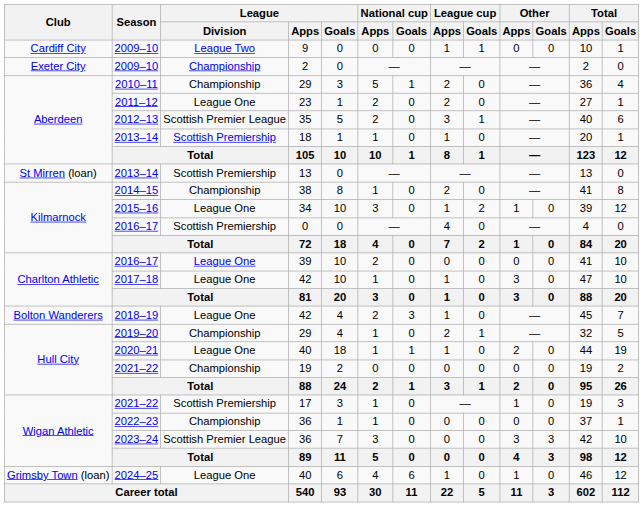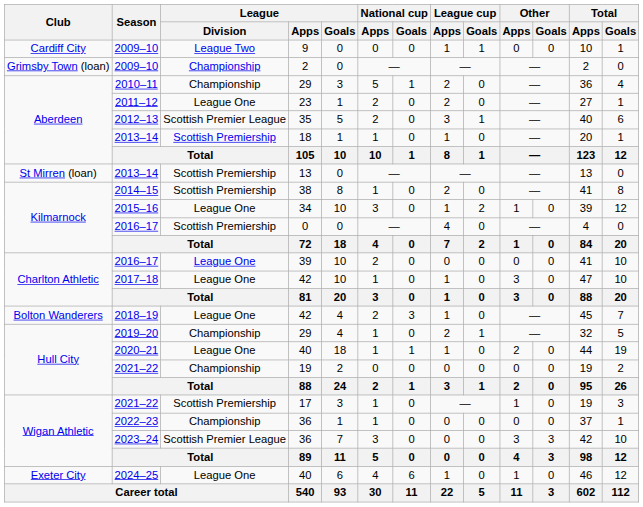 <table class="wikitable" style="text-align:center">
 <tr>
 <th rowspan=2>Club</th>
 <th rowspan=2>Season</th>
 <th colspan=3>League</th>
 <th colspan=2>National cup</th>
 <th colspan=2>League cup</th>
 <th colspan=2>Other</th>
 <th colspan=2>Total</th>
 </tr>
 <tr>
 <th>Division</th>
 <th>Apps</th>
 <th>Goals</th>
 <th>Apps</th>
 <th>Goals</th>
 <th>Apps</th>
 <th>Goals</th>
 <th>Apps</th>
 <th>Goals</th>
 <th>Apps</th>
 <th>Goals</th>
 </tr>
 <tr>
 <td><a href='#'>Cardiff City</a></td>
 <td><a href='#'>2009–10</a></td>
 <td><a href='#'>League Two</a></td>
 <td>9</td>
 <td>0</td>
 <td>0</td>
 <td>0</td>
 <td>1</td>
 <td>1</td>
 <td>0</td>
 <td>0</td>
 <td>10</td>
 <td>1</td>
 </tr>
 <tr>
-<td><a href='#'>Exeter City</a></td>
+<td><a href='#'>Grimsby Town</a> (loan)</td>
 <td><a href='#'>2009–10</a></td>
 <td><a href='#'>Championship</a></td>
 <td>2</td>
 <td>0</td>
 <td colspan=2>—</td>
 <td colspan=2>—</td>
 <td colspan=2>—</td>
 <td>2</td>
 <td>0</td>
 </tr>
 <tr>
 <td rowspan="5"><a href='#'>Aberdeen</a></td>
 <td><a href='#'>2010–11</a></td>
 <td>Championship</td>
 <td>29</td>
 <td>3</td>
 <td>5</td>
 <td>1</td>
 <td>2</td>
 <td>0</td>
 <td colspan=2>—</td>
 <td>36</td>
 <td>4</td>
 </tr>
 <tr>
 <td><a href='#'>2011–12</a></td>
 <td>League One</td>
 <td>23</td>
 <td>1</td>
 <td>2</td>
 <td>0</td>
 <td>2</td>
 <td>0</td>
 <td colspan=2>—</td>
 <td>27</td>
 <td>1</td>
 </tr>
 <tr>
 <td><a href='#'>2012–13</a></td>
 <td>Scottish Premier League</td>
 <td>35</td>
 <td>5</td>
 <td>2</td>
 <td>0</td>
 <td>3</td>
 <td>1</td>
 <td colspan=2>—</td>
 <td>40</td>
 <td>6</td>
 </tr>
 <tr>
 <td><a href='#'>2013–14</a></td>
 <td><a href='#'>Scottish Premiership</a></td>
 <td>18</td>
 <td>1</td>
 <td>1</td>
 <td>0</td>
 <td>1</td>
 <td>0</td>
 <td colspan=2>—</td>
 <td>20</td>
 <td>1</td>
 </tr>
 <tr>
 <th colspan=2>Total</th>
 <th>105</th>
 <th>10</th>
 <th>10</th>
 <th>1</th>
 <th>8</th>
 <th>1</th>
 <th colspan=2>—</th>
 <th>123</th>
 <th>12</th>
 </tr>
 <tr>
 <td><a href='#'>St Mirren</a> (loan)</td>
 <td><a href='#'>2013–14</a></td>
 <td>Scottish Premiership</td>
 <td>13</td>
 <td>0</td>
 <td colspan=2>—</td>
 <td colspan=2>—</td>
 <td colspan=2>—</td>
 <td>13</td>
 <td>0</td>
 </tr>
 <tr>
 <td rowspan="4"><a href='#'>Kilmarnock</a></td>
 <td><a href='#'>2014–15</a></td>
-<td>Championship</td>
+<td>Scottish Premiership</td>
 <td>38</td>
 <td>8</td>
 <td>1</td>
 <td>0</td>
 <td>2</td>
 <td>0</td>
 <td colspan=2>—</td>
 <td>41</td>
 <td>8</td>
 </tr>
 <tr>
 <td><a href='#'>2015–16</a></td>
 <td>League One</td>
 <td>34</td>
 <td>10</td>
 <td>3</td>
 <td>0</td>
 <td>1</td>
 <td>2</td>
 <td>1</td>
 <td>0</td>
 <td>39</td>
 <td>12</td>
 </tr>
 <tr>
 <td><a href='#'>2016–17</a></td>
 <td>Scottish Premiership</td>
 <td>0</td>
 <td>0</td>
 <td colspan=2>—</td>
 <td>4</td>
 <td>0</td>
 <td colspan=2>—</td>
 <td>4</td>
 <td>0</td>
 </tr>
 <tr>
 <th colspan=2>Total</th>
 <th>72</th>
 <th>18</th>
 <th>4</th>
 <th>0</th>
 <th>7</th>
 <th>2</th>
 <th>1</th>
 <th>0</th>
 <th>84</th>
 <th>20</th>
 </tr>
 <tr>
 <td rowspan="3"><a href='#'>Charlton Athletic</a></td>
 <td><a href='#'>2016–17</a></td>
 <td><a href='#'>League One</a></td>
 <td>39</td>
 <td>10</td>
 <td>2</td>
 <td>0</td>
 <td>0</td>
 <td>0</td>
 <td>0</td>
 <td>0</td>
 <td>41</td>
 <td>10</td>
 </tr>
 <tr>
 <td><a href='#'>2017–18</a></td>
 <td>League One</td>
 <td>42</td>
 <td>10</td>
 <td>1</td>
 <td>0</td>
 <td>1</td>
 <td>0</td>
 <td>3</td>
 <td>0</td>
 <td>47</td>
 <td>10</td>
 </tr>
 <tr>
 <th colspan=2>Total</th>
 <th>81</th>
 <th>20</th>
 <th>3</th>
 <th>0</th>
 <th>1</th>
 <th>0</th>
 <th>3</th>
 <th>0</th>
 <th>88</th>
 <th>20</th>
 </tr>
 <tr>
 <td><a href='#'>Bolton Wanderers</a></td>
 <td><a href='#'>2018–19</a></td>
 <td>League One</td>
 <td>42</td>
 <td>4</td>
 <td>2</td>
 <td>3</td>
 <td>1</td>
 <td>0</td>
 <td colspan=2>—</td>
 <td>45</td>
 <td>7</td>
 </tr>
 <tr>
 <td rowspan="4"><a href='#'>Hull City</a></td>
 <td><a href='#'>2019–20</a></td>
 <td>Championship</td>
 <td>29</td>
 <td>4</td>
 <td>1</td>
 <td>0</td>
 <td>2</td>
 <td>1</td>
 <td colspan=2>—</td>
 <td>32</td>
 <td>5</td>
 </tr>
 <tr>
 <td><a href='#'>2020–21</a></td>
 <td>League One</td>
 <td>40</td>
 <td>18</td>
 <td>1</td>
 <td>1</td>
 <td>1</td>
 <td>0</td>
 <td>2</td>
 <td>0</td>
 <td>44</td>
 <td>19</td>
 </tr>
 <tr>
 <td><a href='#'>2021–22</a></td>
 <td>Championship</td>
 <td>19</td>
 <td>2</td>
 <td>0</td>
 <td>0</td>
 <td>0</td>
 <td>0</td>
 <td>0</td>
 <td>0</td>
 <td>19</td>
 <td>2</td>
 </tr>
 <tr>
 <th colspan=2>Total</th>
 <th>88</th>
 <th>24</th>
 <th>2</th>
 <th>1</th>
 <th>3</th>
 <th>1</th>
 <th>2</th>
 <th>0</th>
 <th>95</th>
 <th>26</th>
 </tr>
 <tr>
 <td rowspan="4"><a href='#'>Wigan Athletic</a></td>
 <td><a href='#'>2021–22</a></td>
 <td>Scottish Premiership</td>
 <td>17</td>
 <td>3</td>
 <td>1</td>
 <td>0</td>
 <td colspan=2>—</td>
 <td>1</td>
 <td>0</td>
 <td>19</td>
 <td>3</td>
 </tr>
 <tr>
 <td><a href='#'>2022–23</a></td>
 <td>Championship</td>
 <td>36</td>
 <td>1</td>
 <td>1</td>
 <td>0</td>
 <td>0</td>
 <td>0</td>
 <td>0</td>
 <td>0</td>
 <td>37</td>
 <td>1</td>
 </tr>
 <tr>
 <td><a href='#'>2023–24</a></td>
 <td>Scottish Premier League</td>
 <td>36</td>
 <td>7</td>
 <td>3</td>
 <td>0</td>
 <td>0</td>
 <td>0</td>
 <td>3</td>
 <td>3</td>
 <td>42</td>
 <td>10</td>
 </tr>
 <tr>
 <th colspan=2>Total</th>
 <th>89</th>
 <th>11</th>
 <th>5</th>
 <th>0</th>
 <th>0</th>
 <th>0</th>
 <th>4</th>
 <th>3</th>
 <th>98</th>
 <th>12</th>
 </tr>
 <tr>
-<td><a href='#'>Grimsby Town</a> (loan)</td>
+<td><a href='#'>Exeter City</a></td>
 <td><a href='#'>2024–25</a></td>
 <td>League One</td>
 <td>40</td>
 <td>6</td>
 <td>4</td>
 <td>6</td>
 <td>1</td>
 <td>0</td>
 <td>1</td>
 <td>0</td>
 <td>46</td>
 <td>12</td>
 </tr>
 <tr>
 <th colspan="3">Career total</th>
 <th>540</th>
 <th>93</th>
 <th>30</th>
 <th>11</th>
 <th>22</th>
 <th>5</th>
 <th>11</th>
 <th>3</th>
 <th>602</th>
 <th>112</th>
 </tr>
 </table>
